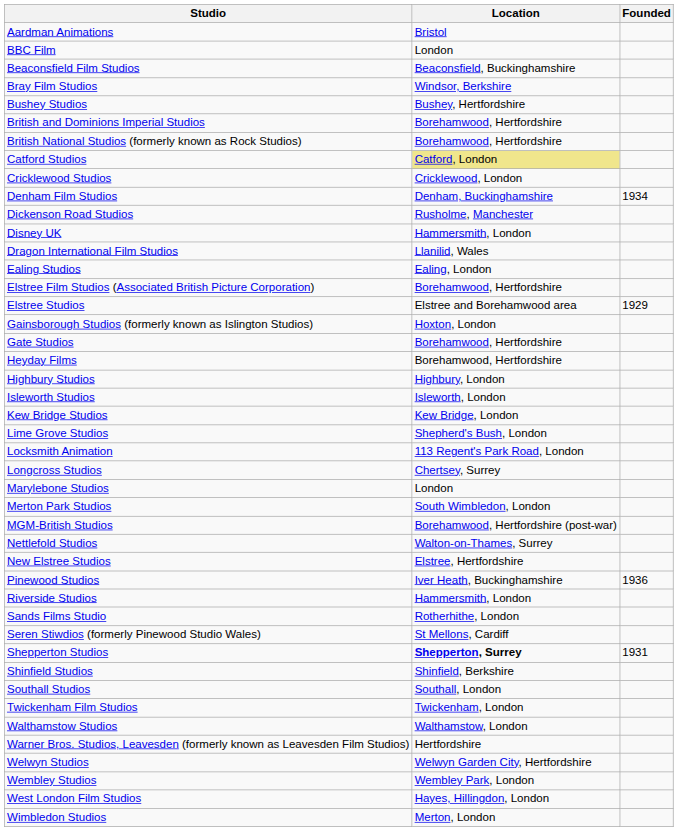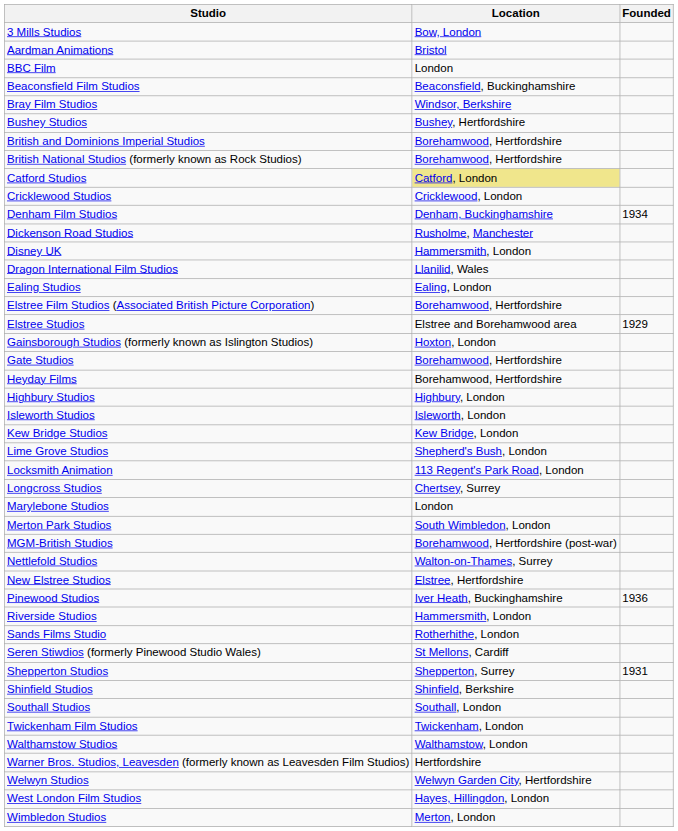 <table class="wikitable sortable">
 <tr>
 <th>Studio</th>
 <th>Location</th>
 <th>Founded</th>
+</tr>
+<tr>
+<td><a href='#'>3 Mills Studios</a></td>
+<td><a href='#'>Bow, London</a></td>
+<td></td>
 </tr>
 <tr>
 <td><a href='#'>Aardman Animations</a></td>
 <td><a href='#'>Bristol</a></td>
 <td></td>
 </tr>
 <tr>
 <td><a href='#'>BBC Film</a></td>
 <td>London</td>
 <td></td>
 </tr>
 <tr>
 <td><a href='#'>Beaconsfield Film Studios</a></td>
 <td><a href='#'>Beaconsfield</a>, Buckinghamshire</td>
 <td></td>
 </tr>
 <tr>
 <td><a href='#'>Bray Film Studios</a></td>
 <td><a href='#'>Windsor, Berkshire</a></td>
 <td></td>
 </tr>
 <tr>
 <td><a href='#'>Bushey Studios</a></td>
 <td><a href='#'>Bushey</a>, Hertfordshire</td>
 <td></td>
 </tr>
 <tr>
 <td><a href='#'>British and Dominions Imperial Studios</a></td>
 <td><a href='#'>Borehamwood</a>, Hertfordshire</td>
 <td></td>
 </tr>
 <tr>
 <td><a href='#'>British National Studios</a> (formerly known as Rock Studios)</td>
 <td><a href='#'>Borehamwood</a>, Hertfordshire</td>
 <td></td>
 </tr>
 <tr>
 <td><a href='#'>Catford Studios</a></td>
 <td style="background: khaki;"><a href='#'>Catford</a>, London</td>
 <td></td>
 </tr>
 <tr>
 <td><a href='#'>Cricklewood Studios</a></td>
 <td><a href='#'>Cricklewood</a>, London</td>
 <td></td>
 </tr>
 <tr>
 <td><a href='#'>Denham Film Studios</a></td>
 <td><a href='#'>Denham, Buckinghamshire</a></td>
 <td>1934</td>
 </tr>
 <tr>
 <td><a href='#'>Dickenson Road Studios</a></td>
 <td><a href='#'>Rusholme</a>, <a href='#'>Manchester</a></td>
 <td></td>
 </tr>
 <tr>
 <td><a href='#'>Disney UK</a></td>
 <td><a href='#'>Hammersmith</a>, London</td>
 <td></td>
 </tr>
 <tr>
 <td><a href='#'>Dragon International Film Studios</a></td>
 <td><a href='#'>Llanilid</a>, Wales</td>
 <td></td>
 </tr>
 <tr>
 <td><a href='#'>Ealing Studios</a></td>
 <td><a href='#'>Ealing</a>, London</td>
 <td></td>
 </tr>
 <tr>
 <td><a href='#'>Elstree Film Studios</a> (<a href='#'>Associated British Picture Corporation</a>)</td>
 <td><a href='#'>Borehamwood</a>, Hertfordshire</td>
 <td></td>
 </tr>
 <tr>
 <td><a href='#'>Elstree Studios</a></td>
 <td>Elstree and Borehamwood area</td>
 <td>1929</td>
 </tr>
 <tr>
 <td><a href='#'>Gainsborough Studios</a> (formerly known as Islington Studios)</td>
 <td><a href='#'>Hoxton</a>, London</td>
 <td></td>
 </tr>
 <tr>
 <td><a href='#'>Gate Studios</a></td>
 <td><a href='#'>Borehamwood</a>, Hertfordshire</td>
 <td></td>
 </tr>
 <tr>
 <td><a href='#'>Heyday Films</a></td>
 <td>Borehamwood, Hertfordshire</td>
 <td></td>
 </tr>
 <tr>
 <td><a href='#'>Highbury Studios</a></td>
 <td><a href='#'>Highbury</a>, London</td>
 <td></td>
 </tr>
 <tr>
 <td><a href='#'>Isleworth Studios</a></td>
 <td><a href='#'>Isleworth</a>, London</td>
 <td></td>
 </tr>
 <tr>
 <td><a href='#'>Kew Bridge Studios</a></td>
 <td><a href='#'>Kew Bridge</a>, London</td>
 <td></td>
 </tr>
 <tr>
 <td><a href='#'>Lime Grove Studios</a></td>
 <td><a href='#'>Shepherd's Bush</a>, London</td>
 <td></td>
 </tr>
 <tr>
 <td><a href='#'>Locksmith Animation</a></td>
 <td><a href='#'>113 Regent's Park Road</a>, London</td>
 <td></td>
 </tr>
 <tr>
 <td><a href='#'>Longcross Studios</a></td>
 <td><a href='#'>Chertsey</a>, Surrey</td>
 <td></td>
 </tr>
 <tr>
 <td><a href='#'>Marylebone Studios</a></td>
 <td>London</td>
 <td></td>
 </tr>
 <tr>
 <td><a href='#'>Merton Park Studios</a></td>
 <td><a href='#'>South Wimbledon</a>, London</td>
 <td></td>
 </tr>
 <tr>
 <td><a href='#'>MGM-British Studios</a></td>
 <td><a href='#'>Borehamwood</a>, Hertfordshire (post-war)</td>
 <td></td>
 </tr>
 <tr>
 <td><a href='#'>Nettlefold Studios</a></td>
 <td><a href='#'>Walton-on-Thames</a>, Surrey</td>
 <td></td>
 </tr>
 <tr>
 <td><a href='#'>New Elstree Studios</a></td>
 <td><a href='#'>Elstree</a>, Hertfordshire</td>
 <td></td>
 </tr>
 <tr>
 <td><a href='#'>Pinewood Studios</a></td>
 <td><a href='#'>Iver Heath</a>, Buckinghamshire</td>
 <td>1936</td>
 </tr>
 <tr>
 <td><a href='#'>Riverside Studios</a></td>
 <td><a href='#'>Hammersmith</a>, London</td>
 <td></td>
 </tr>
 <tr>
 <td><a href='#'>Sands Films Studio</a></td>
 <td><a href='#'>Rotherhithe</a>, London</td>
 <td></td>
 </tr>
 <tr>
 <td><a href='#'>Seren Stiwdios</a> (formerly Pinewood Studio Wales)</td>
 <td><a href='#'>St Mellons</a>, Cardiff</td>
 <td></td>
 </tr>
 <tr>
 <td><a href='#'>Shepperton Studios</a></td>
-<td><strong><a href='#'>Shepperton</a>, Surrey</strong></td>
+<td><a href='#'>Shepperton</a>, Surrey</td>
 <td>1931</td>
 </tr>
 <tr>
 <td><a href='#'>Shinfield Studios</a></td>
 <td><a href='#'>Shinfield</a>, Berkshire</td>
 <td></td>
 </tr>
 <tr>
 <td><a href='#'>Southall Studios</a></td>
 <td><a href='#'>Southall</a>, London</td>
 <td></td>
 </tr>
 <tr>
 <td><a href='#'>Twickenham Film Studios</a></td>
 <td><a href='#'>Twickenham</a>, London</td>
 <td></td>
 </tr>
 <tr>
 <td><a href='#'>Walthamstow Studios</a></td>
 <td><a href='#'>Walthamstow</a>, London</td>
 <td></td>
 </tr>
 <tr>
 <td><a href='#'>Warner Bros. Studios, Leavesden</a> (formerly known as Leavesden Film Studios)</td>
 <td>Hertfordshire</td>
 <td></td>
 </tr>
 <tr>
 <td><a href='#'>Welwyn Studios</a></td>
 <td><a href='#'>Welwyn Garden City</a>, Hertfordshire</td>
 <td></td>
 </tr>
 <tr>
-<td><a href='#'>Wembley Studios</a></td>
-<td><a href='#'>Wembley Park</a>, London</td>
-<td></td>
-</tr>
-<tr>
 <td><a href='#'>West London Film Studios</a></td>
 <td><a href='#'>Hayes, Hillingdon</a>, London</td>
 <td></td>
 </tr>
 <tr>
 <td><a href='#'>Wimbledon Studios</a></td>
 <td><a href='#'>Merton</a>, London</td>
 <td></td>
 </tr>
 </table>
